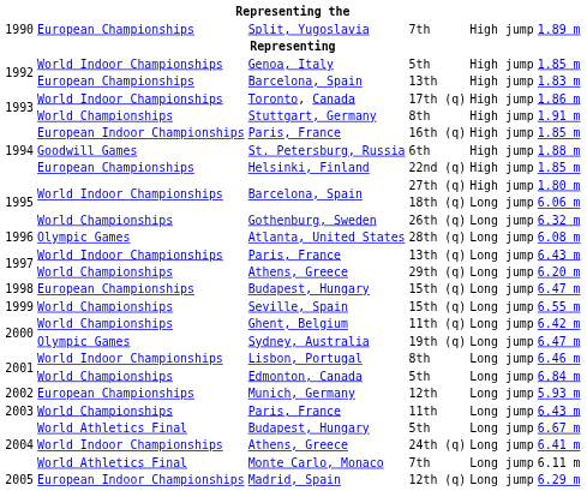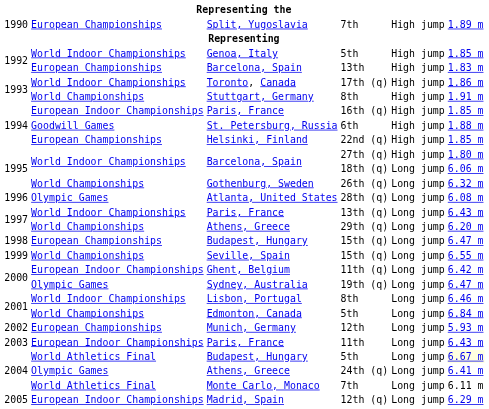 <table>
 <tr>
 <th colspan="6">Representing the </th>
 </tr>
 <tr>
 <td>1990</td>
 <td><a href='#'>European Championships</a></td>
 <td><a href='#'>Split, Yugoslavia</a></td>
 <td>7th</td>
 <td>High jump</td>
 <td><a href='#'>1.89 m</a></td>
 </tr>
 <tr>
 <th colspan="6">Representing </th>
 </tr>
 <tr>
 <td rowspan=2>1992</td>
 <td><a href='#'>World Indoor Championships</a></td>
 <td><a href='#'>Genoa, Italy</a></td>
 <td>5th</td>
 <td>High jump</td>
 <td><a href='#'>1.85 m</a></td>
 </tr>
 <tr>
 <td><a href='#'>European Championships</a></td>
 <td><a href='#'>Barcelona, Spain</a></td>
 <td>13th</td>
 <td>High jump</td>
 <td><a href='#'>1.83 m</a></td>
 </tr>
 <tr>
 <td rowspan=2>1993</td>
 <td><a href='#'>World Indoor Championships</a></td>
 <td><a href='#'>Toronto</a>, <a href='#'>Canada</a></td>
 <td>17th (q)</td>
 <td>High jump</td>
 <td><a href='#'>1.86 m</a></td>
 </tr>
 <tr>
 <td><a href='#'>World Championships</a></td>
 <td><a href='#'>Stuttgart, Germany</a></td>
 <td>8th</td>
 <td>High jump</td>
 <td><a href='#'>1.91 m</a></td>
 </tr>
 <tr>
 <td rowspan=3>1994</td>
 <td><a href='#'>European Indoor Championships</a></td>
 <td><a href='#'>Paris, France</a></td>
 <td>16th (q)</td>
 <td>High jump</td>
 <td><a href='#'>1.85 m</a></td>
 </tr>
 <tr>
 <td><a href='#'>Goodwill Games</a></td>
 <td><a href='#'>St. Petersburg, Russia</a></td>
 <td>6th</td>
 <td>High jump</td>
 <td><a href='#'>1.88 m</a></td>
 </tr>
 <tr>
 <td><a href='#'>European Championships</a></td>
 <td><a href='#'>Helsinki, Finland</a></td>
 <td>22nd (q)</td>
 <td>High jump</td>
 <td><a href='#'>1.85 m</a></td>
 </tr>
 <tr>
 <td rowspan=3>1995</td>
 <td rowspan=2><a href='#'>World Indoor Championships</a></td>
 <td rowspan=2><a href='#'>Barcelona, Spain</a></td>
 <td>27th (q)</td>
 <td>High jump</td>
 <td><a href='#'>1.80 m</a></td>
 </tr>
 <tr>
 <td>18th (q)</td>
 <td>Long jump</td>
 <td><a href='#'>6.06 m</a></td>
 </tr>
 <tr>
 <td><a href='#'>World Championships</a></td>
 <td><a href='#'>Gothenburg, Sweden</a></td>
 <td>26th (q)</td>
 <td>Long jump</td>
 <td><a href='#'>6.32 m</a></td>
 </tr>
 <tr>
 <td>1996</td>
 <td><a href='#'>Olympic Games</a></td>
 <td><a href='#'>Atlanta, United States</a></td>
 <td>28th (q)</td>
 <td>Long jump</td>
 <td><a href='#'>6.08 m</a></td>
 </tr>
 <tr>
 <td rowspan=2>1997</td>
 <td><a href='#'>World Indoor Championships</a></td>
 <td><a href='#'>Paris, France</a></td>
 <td>13th (q)</td>
 <td>Long jump</td>
 <td><a href='#'>6.43 m</a></td>
 </tr>
 <tr>
 <td><a href='#'>World Championships</a></td>
 <td><a href='#'>Athens, Greece</a></td>
 <td>29th (q)</td>
 <td>Long jump</td>
 <td><a href='#'>6.20 m</a></td>
 </tr>
 <tr>
 <td>1998</td>
 <td><a href='#'>European Championships</a></td>
 <td><a href='#'>Budapest, Hungary</a></td>
 <td>15th (q)</td>
 <td>Long jump</td>
 <td><a href='#'>6.47 m</a></td>
 </tr>
 <tr>
 <td>1999</td>
 <td><a href='#'>World Championships</a></td>
 <td><a href='#'>Seville, Spain</a></td>
 <td>15th (q)</td>
 <td>Long jump</td>
 <td><a href='#'>6.55 m</a></td>
 </tr>
 <tr>
 <td rowspan=2>2000</td>
-<td><a href='#'>World Championships</a></td>
+<td><a href='#'>European Indoor Championships</a></td>
 <td><a href='#'>Ghent, Belgium</a></td>
 <td>11th (q)</td>
 <td>Long jump</td>
 <td><a href='#'>6.42 m</a></td>
 </tr>
 <tr>
 <td><a href='#'>Olympic Games</a></td>
 <td><a href='#'>Sydney, Australia</a></td>
 <td>19th (q)</td>
 <td>Long jump</td>
 <td><a href='#'>6.47 m</a></td>
 </tr>
 <tr>
 <td rowspan=2>2001</td>
 <td><a href='#'>World Indoor Championships</a></td>
 <td><a href='#'>Lisbon, Portugal</a></td>
 <td>8th</td>
 <td>Long jump</td>
 <td><a href='#'>6.46 m</a></td>
 </tr>
 <tr>
 <td><a href='#'>World Championships</a></td>
 <td><a href='#'>Edmonton, Canada</a></td>
 <td>5th</td>
 <td>Long jump</td>
 <td><a href='#'>6.84 m</a></td>
 </tr>
 <tr>
 <td>2002</td>
 <td><a href='#'>European Championships</a></td>
 <td><a href='#'>Munich, Germany</a></td>
 <td>12th</td>
 <td>Long jump</td>
 <td><a href='#'>5.93 m</a></td>
 </tr>
 <tr>
 <td>2003</td>
-<td><a href='#'>World Championships</a></td>
+<td><a href='#'>European Indoor Championships</a></td>
 <td><a href='#'>Paris, France</a></td>
 <td>11th</td>
 <td>Long jump</td>
 <td><a href='#'>6.43 m</a></td>
 </tr>
 <tr>
 <td rowspan=3>2004</td>
 <td><a href='#'>World Athletics Final</a></td>
 <td><a href='#'>Budapest, Hungary</a></td>
 <td>5th</td>
 <td>Long jump</td>
 <td style="background: lightyellow;"><a href='#'>6.67 m</a></td>
 </tr>
 <tr>
-<td><a href='#'>World Indoor Championships</a></td>
+<td><a href='#'>Olympic Games</a></td>
 <td><a href='#'>Athens, Greece</a></td>
 <td>24th (q)</td>
 <td>Long jump</td>
 <td><a href='#'>6.41 m</a></td>
 </tr>
 <tr>
 <td><a href='#'>World Athletics Final</a></td>
 <td><a href='#'>Monte Carlo, Monaco</a></td>
 <td>7th</td>
 <td>Long jump</td>
 <td>6.11 m</td>
 </tr>
 <tr>
 <td>2005</td>
 <td><a href='#'>European Indoor Championships</a></td>
 <td><a href='#'>Madrid, Spain</a></td>
 <td>12th (q)</td>
 <td>Long jump</td>
 <td><a href='#'>6.29 m</a></td>
 </tr>
 </table>
